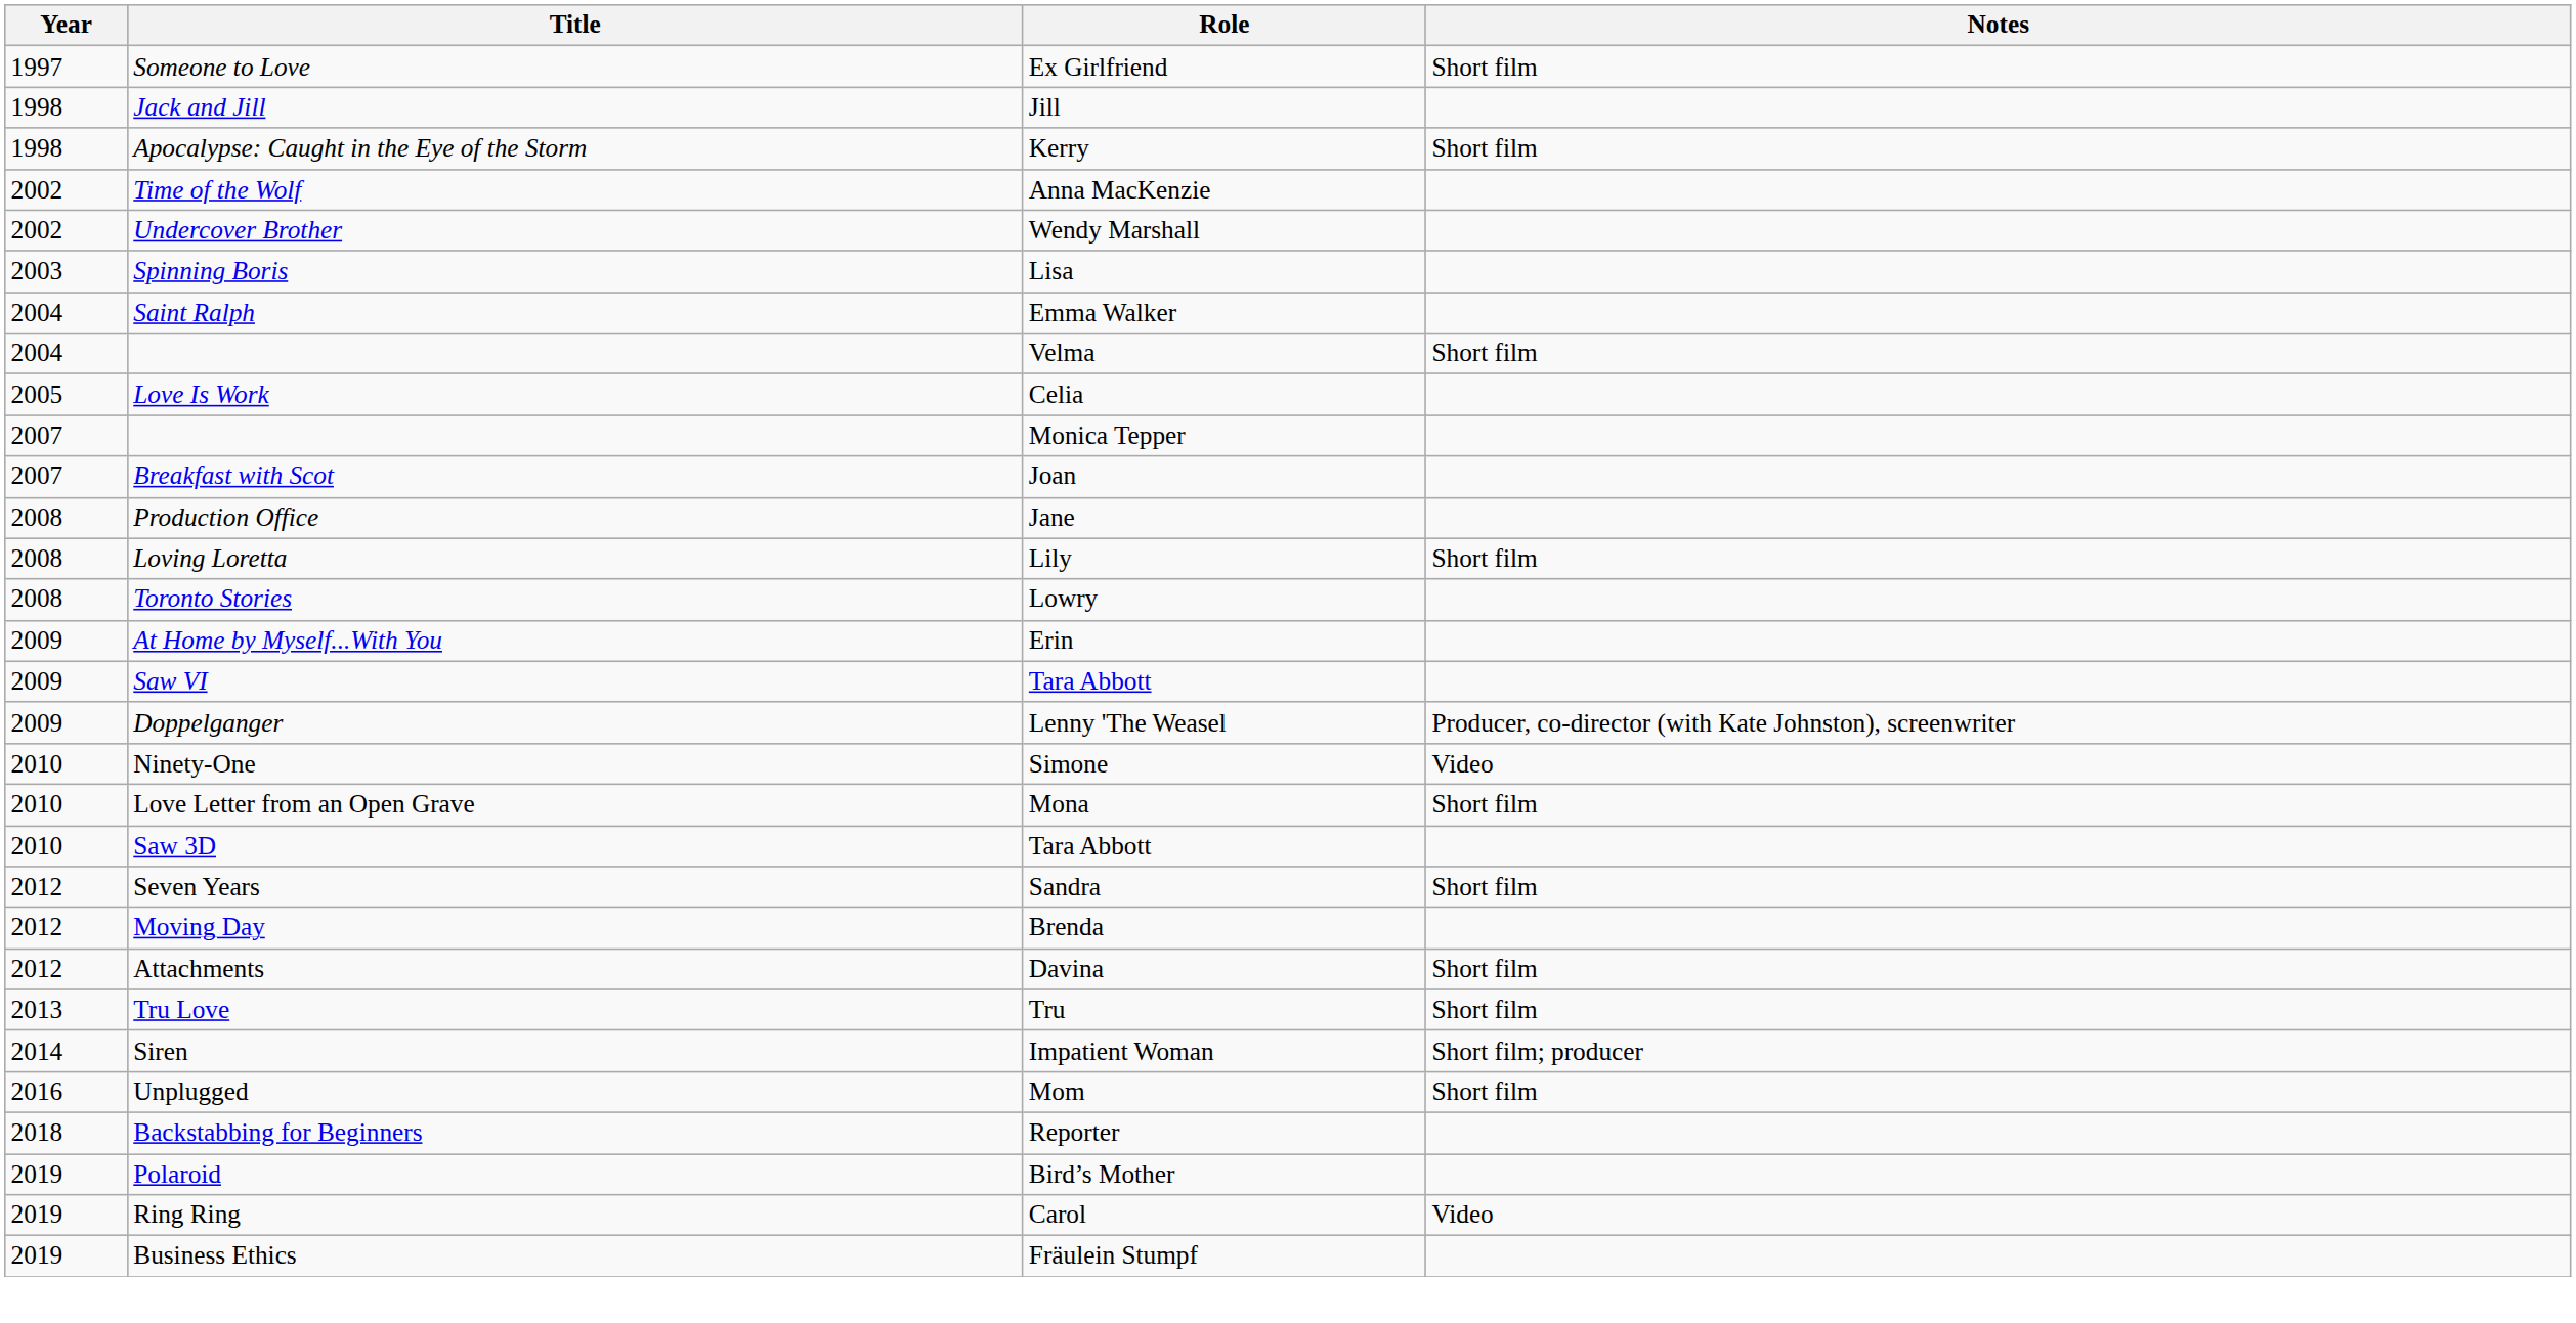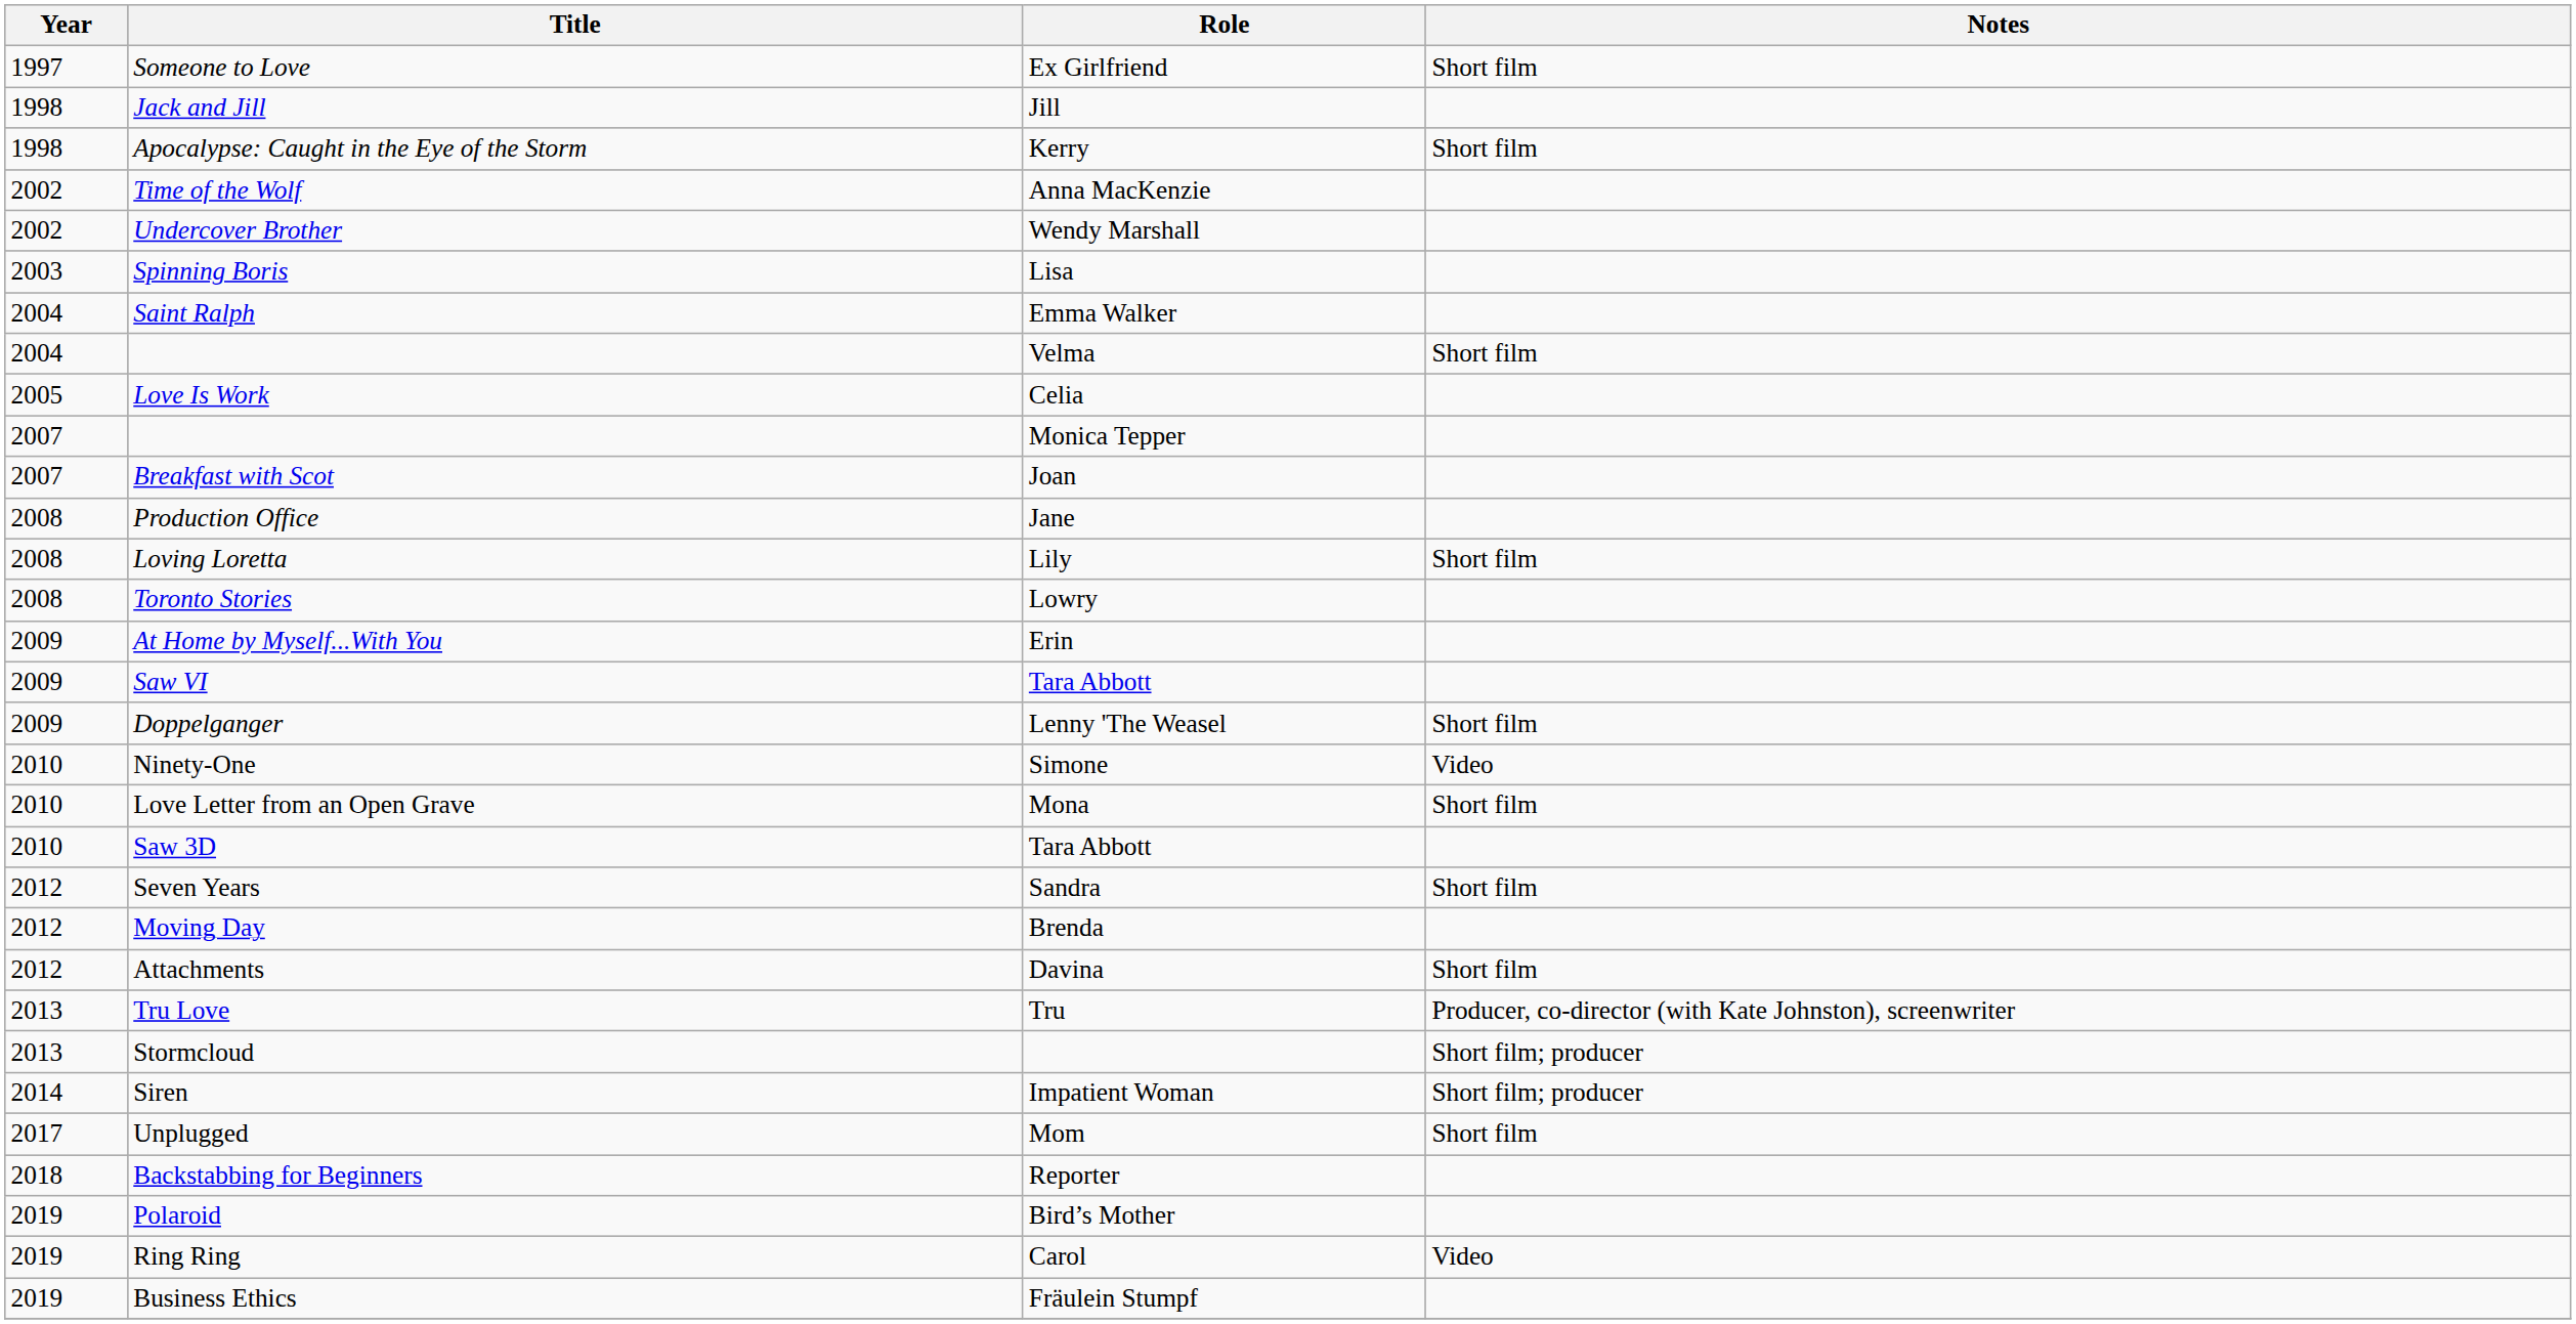 <table class="wikitable sortable" style="width: 80%;">
 <tr>
 <th>Year</th>
 <th>Title</th>
 <th>Role</th>
 <th class="unsortable">Notes</th>
 </tr>
 <tr>
 <td>1997</td>
 <td><em>Someone to Love</em></td>
 <td>Ex Girlfriend</td>
 <td>Short film</td>
 </tr>
 <tr>
 <td>1998</td>
 <td><em><a href='#'>Jack and Jill</a></em></td>
 <td>Jill</td>
 <td></td>
 </tr>
 <tr>
 <td>1998</td>
 <td><em>Apocalypse: Caught in the Eye of the Storm</em></td>
 <td>Kerry</td>
 <td>Short film</td>
 </tr>
 <tr>
 <td>2002</td>
 <td><em><a href='#'>Time of the Wolf</a></em></td>
 <td>Anna MacKenzie</td>
 <td></td>
 </tr>
 <tr>
 <td>2002</td>
 <td><em><a href='#'>Undercover Brother</a></em></td>
 <td>Wendy Marshall</td>
 <td></td>
 </tr>
 <tr>
 <td>2003</td>
 <td><em><a href='#'>Spinning Boris</a></em></td>
 <td>Lisa</td>
 <td></td>
 </tr>
 <tr>
 <td>2004</td>
 <td><em><a href='#'>Saint Ralph</a></em></td>
 <td>Emma Walker</td>
 <td></td>
 </tr>
 <tr>
 <td>2004</td>
 <td><em></em></td>
 <td>Velma</td>
 <td>Short film</td>
 </tr>
 <tr>
 <td>2005</td>
 <td><em><a href='#'>Love Is Work</a></em></td>
 <td>Celia</td>
 <td></td>
 </tr>
 <tr>
 <td>2007</td>
 <td><em></em></td>
 <td>Monica Tepper</td>
 <td></td>
 </tr>
 <tr>
 <td>2007</td>
 <td><em><a href='#'>Breakfast with Scot</a></em></td>
 <td>Joan</td>
 <td></td>
 </tr>
 <tr>
 <td>2008</td>
 <td><em>Production Office</em></td>
 <td>Jane</td>
 <td></td>
 </tr>
 <tr>
 <td>2008</td>
 <td><em>Loving Loretta</em></td>
 <td>Lily</td>
 <td>Short film</td>
 </tr>
 <tr>
 <td>2008</td>
 <td><em><a href='#'>Toronto Stories</a></em></td>
 <td>Lowry</td>
 <td></td>
 </tr>
 <tr>
 <td>2009</td>
 <td><em><a href='#'>At Home by Myself...With You</a></em></td>
 <td>Erin</td>
 <td></td>
 </tr>
 <tr>
 <td>2009</td>
 <td><em><a href='#'>Saw VI</a></em></td>
 <td><a href='#'>Tara Abbott</a></td>
 <td></td>
 </tr>
 <tr>
 <td>2009</td>
 <td><em>Doppelganger</em></td>
 <td>Lenny 'The Weasel<em></td>
-<td>Producer, co-director (with Kate Johnston), screenwriter</td>
+<td>Short film</td>
 </tr>
 <tr>
 <td>2010</td>
 <td></em>Ninety-One<em></td>
 <td>Simone</td>
 <td>Video</td>
 </tr>
 <tr>
 <td>2010</td>
 <td></em>Love Letter from an Open Grave<em></td>
 <td>Mona</td>
 <td>Short film</td>
 </tr>
 <tr>
 <td>2010</td>
 <td></em><a href='#'>Saw 3D</a><em></td>
 <td>Tara Abbott</td>
 <td></td>
 </tr>
 <tr>
 <td>2012</td>
 <td></em>Seven Years<em></td>
 <td>Sandra</td>
 <td>Short film</td>
 </tr>
 <tr>
 <td>2012</td>
 <td></em><a href='#'>Moving Day</a><em></td>
 <td>Brenda</td>
 <td></td>
 </tr>
 <tr>
 <td>2012</td>
 <td></em>Attachments<em></td>
 <td>Davina</td>
 <td>Short film</td>
 </tr>
 <tr>
 <td>2013</td>
 <td></em><a href='#'>Tru Love</a><em></td>
 <td>Tru</td>
-<td>Short film</td>
+<td>Producer, co-director (with Kate Johnston), screenwriter</td>
+</tr>
+<tr>
+<td>2013</td>
+<td></em>Stormcloud<em></td>
+<td></td>
+<td>Short film; producer</td>
 </tr>
 <tr>
 <td>2014</td>
 <td></em>Siren<em></td>
 <td>Impatient Woman</td>
 <td>Short film; producer</td>
 </tr>
 <tr>
-<td>2016</td>
+<td>2017</td>
 <td></em>Unplugged<em></td>
 <td>Mom</td>
 <td>Short film</td>
 </tr>
 <tr>
 <td>2018</td>
 <td></em><a href='#'>Backstabbing for Beginners</a><em></td>
 <td>Reporter</td>
 <td></td>
 </tr>
 <tr>
 <td>2019</td>
 <td></em><a href='#'>Polaroid</a><em></td>
 <td>Bird’s Mother</td>
 <td></td>
 </tr>
 <tr>
 <td>2019</td>
 <td></em>Ring Ring<em></td>
 <td>Carol</td>
 <td>Video</td>
 </tr>
 <tr>
 <td>2019</td>
 <td></em>Business Ethics<em></td>
 <td>Fräulein Stumpf</td>
 <td></td>
 </tr>
 <tr>
 </tr>
 </table>
